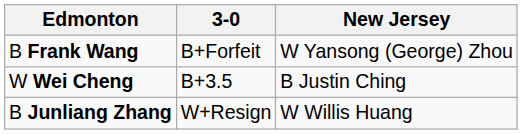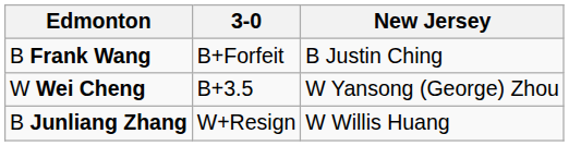 <table class="wikitable">
 <tr>
 <th>Edmonton</th>
 <th>3-0</th>
 <th>New Jersey</th>
 </tr>
 <tr>
 <td>B <strong>Frank Wang</strong></td>
 <td>B+Forfeit</td>
-<td>W Yansong (George) Zhou</td>
+<td>B Justin Ching</td>
 </tr>
 <tr>
 <td>W <strong>Wei Cheng</strong></td>
 <td>B+3.5</td>
-<td>B Justin Ching</td>
+<td>W Yansong (George) Zhou</td>
 </tr>
 <tr>
 <td>B <strong>Junliang Zhang</strong></td>
 <td>W+Resign</td>
 <td>W Willis Huang</td>
 </tr>
 </table>
